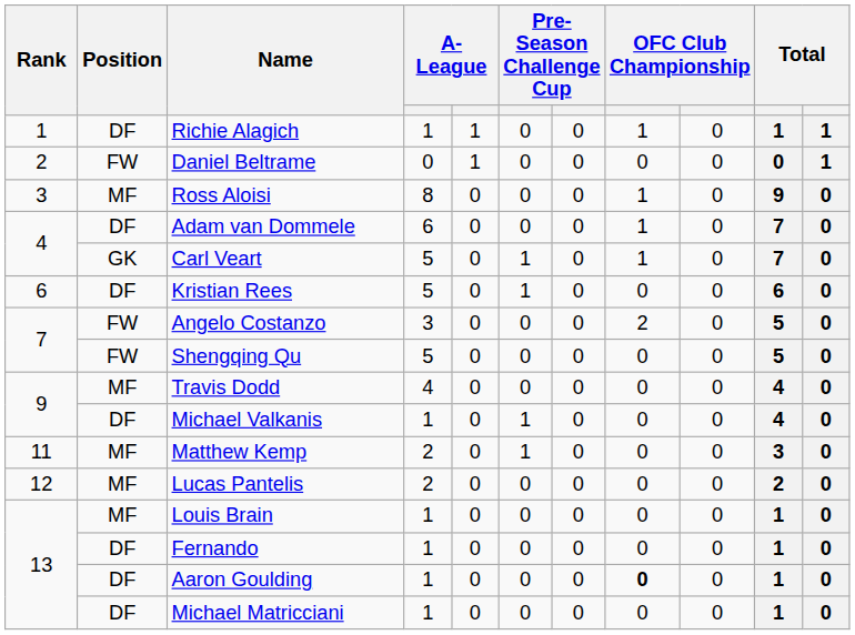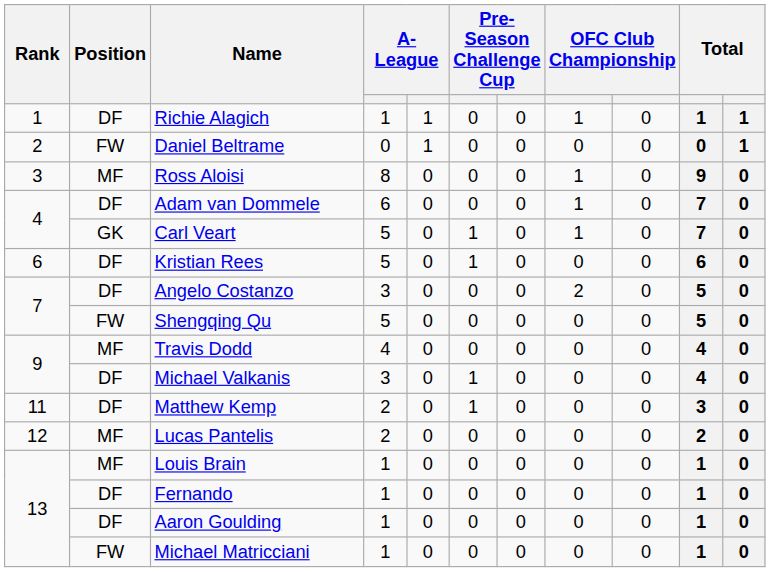 <table class="wikitable" style="text-align: center;">
 <tr>
 <th rowspan="2" style="width:50px;">Rank</th>
 <th rowspan="2" style="width:50px;">Position</th>
 <th rowspan="2" style="width:180px;">Name</th>
 <th colspan="2"><a href='#'>A-League</a></th>
 <th colspan="2"><a href='#'>Pre-Season Challenge Cup</a></th>
 <th colspan="2"><a href='#'>OFC Club Championship</a></th>
 <th colspan="2">Total</th>
 </tr>
 <tr>
 <th style="width:30px;"></th>
 <th style="width:30px;"></th>
 <th style="width:30px;"></th>
 <th style="width:30px;"></th>
 <th style="width:30px;"></th>
 <th style="width:30px;"></th>
 <th style="width:30px;"></th>
 <th style="width:30px;"></th>
 </tr>
 <tr>
 <td rowspan="1">1</td>
 <td>DF</td>
 <td align=left> <a href='#'>Richie Alagich</a><br></td>
 <td>1</td>
 <td>1<br></td>
 <td>0</td>
 <td>0<br></td>
 <td>1</td>
 <td>0<br></td>
 <th>1</th>
 <th>1</th>
 </tr>
 <tr>
 <td rowspan="1">2</td>
 <td>FW</td>
 <td align=left> <a href='#'>Daniel Beltrame</a><br></td>
 <td>0</td>
 <td>1<br></td>
 <td>0</td>
 <td>0<br></td>
 <td>0</td>
 <td>0<br></td>
 <th>0</th>
 <th>1</th>
 </tr>
 <tr>
 <td rowspan="1">3</td>
 <td>MF</td>
 <td align=left> <a href='#'>Ross Aloisi</a><br></td>
 <td>8</td>
 <td>0<br></td>
 <td>0</td>
 <td>0<br></td>
 <td>1</td>
 <td>0<br></td>
 <th>9</th>
 <th>0</th>
 </tr>
 <tr>
 <td rowspan="2">4</td>
 <td>DF</td>
 <td align=left> <a href='#'>Adam van Dommele</a><br></td>
 <td>6</td>
 <td>0<br></td>
 <td>0</td>
 <td>0<br></td>
 <td>1</td>
 <td>0<br></td>
 <th>7</th>
 <th>0</th>
 </tr>
 <tr>
 <td>GK</td>
 <td align=left> <a href='#'>Carl Veart</a><br></td>
 <td>5</td>
 <td>0<br></td>
 <td>1</td>
 <td>0<br></td>
 <td>1</td>
 <td>0<br></td>
 <th>7</th>
 <th>0</th>
 </tr>
 <tr>
 <td rowspan="1">6</td>
 <td>DF</td>
 <td align=left> <a href='#'>Kristian Rees</a><br></td>
 <td>5</td>
 <td>0<br></td>
 <td>1</td>
 <td>0<br></td>
 <td>0</td>
 <td>0<br></td>
 <th>6</th>
 <th>0</th>
 </tr>
 <tr>
 <td rowspan="2">7</td>
-<td>FW</td>
+<td>DF</td>
 <td align=left> <a href='#'>Angelo Costanzo</a><br></td>
 <td>3</td>
 <td>0<br></td>
 <td>0</td>
 <td>0<br></td>
 <td>2</td>
 <td>0<br></td>
 <th>5</th>
 <th>0</th>
 </tr>
 <tr>
 <td>FW</td>
 <td align=left> <a href='#'>Shengqing Qu</a><br></td>
 <td>5</td>
 <td>0<br></td>
 <td>0</td>
 <td>0<br></td>
 <td>0</td>
 <td>0<br></td>
 <th>5</th>
 <th>0</th>
 </tr>
 <tr>
 <td rowspan="2">9</td>
 <td>MF</td>
 <td align=left> <a href='#'>Travis Dodd</a><br></td>
 <td>4</td>
 <td>0<br></td>
 <td>0</td>
 <td>0<br></td>
 <td>0</td>
 <td>0<br></td>
 <th>4</th>
 <th>0</th>
 </tr>
 <tr>
 <td>DF</td>
 <td align=left> <a href='#'>Michael Valkanis</a><br></td>
-<td>1</td>
+<td>3</td>
 <td>0<br></td>
 <td>1</td>
 <td>0<br></td>
 <td>0</td>
 <td>0<br></td>
 <th>4</th>
 <th>0</th>
 </tr>
 <tr>
 <td rowspan="1">11</td>
-<td>MF</td>
+<td>DF</td>
 <td align=left> <a href='#'>Matthew Kemp</a><br></td>
 <td>2</td>
 <td>0<br></td>
 <td>1</td>
 <td>0<br></td>
 <td>0</td>
 <td>0<br></td>
 <th>3</th>
 <th>0</th>
 </tr>
 <tr>
 <td rowspan="1">12</td>
 <td>MF</td>
 <td align=left> <a href='#'>Lucas Pantelis</a><br></td>
 <td>2</td>
 <td>0<br></td>
 <td>0</td>
 <td>0<br></td>
 <td>0</td>
 <td>0<br></td>
 <th>2</th>
 <th>0</th>
 </tr>
 <tr>
 <td rowspan="4">13</td>
 <td>MF</td>
 <td align=left> <a href='#'>Louis Brain</a><br></td>
 <td>1</td>
 <td>0<br></td>
 <td>0</td>
 <td>0<br></td>
 <td>0</td>
 <td>0<br></td>
 <th>1</th>
 <th>0</th>
 </tr>
 <tr>
 <td>DF</td>
 <td align=left> <a href='#'>Fernando</a><br></td>
 <td>1</td>
 <td>0<br></td>
 <td>0</td>
 <td>0<br></td>
 <td>0</td>
 <td>0<br></td>
 <th>1</th>
 <th>0</th>
 </tr>
 <tr>
 <td>DF</td>
 <td align=left> <a href='#'>Aaron Goulding</a><br></td>
 <td>1</td>
 <td>0<br></td>
 <td>0</td>
 <td>0<br></td>
-<td><strong>0</strong></td>
+<td>0</td>
 <td>0<br></td>
 <th>1</th>
 <th>0</th>
 </tr>
 <tr>
-<td>DF</td>
+<td>FW</td>
 <td align=left> <a href='#'>Michael Matricciani</a><br></td>
 <td>1</td>
 <td>0<br></td>
 <td>0</td>
 <td>0<br></td>
 <td>0</td>
 <td>0<br></td>
 <th>1</th>
 <th>0</th>
 </tr>
 </table>
